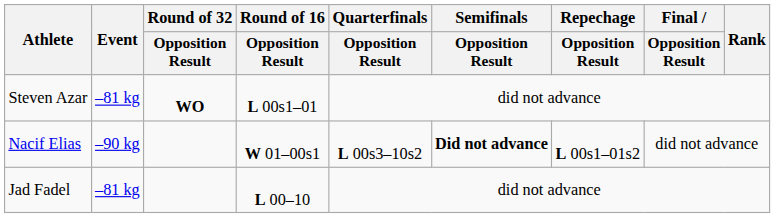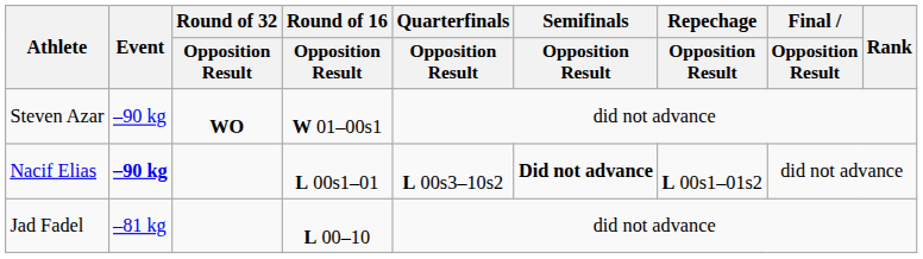 <table class=wikitable style=font-size:90%;text-align:center>
 <tr>
 <th rowspan="2">Athlete</th>
 <th rowspan="2">Event</th>
 <th>Round of 32</th>
 <th>Round of 16</th>
 <th>Quarterfinals</th>
 <th>Semifinals</th>
 <th>Repechage</th>
 <th>Final / </th>
 <th rowspan=2>Rank</th>
 </tr>
 <tr style="font-size:95%">
 <th>Opposition<br>Result</th>
 <th>Opposition<br>Result</th>
 <th>Opposition<br>Result</th>
 <th>Opposition<br>Result</th>
 <th>Opposition<br>Result</th>
 <th>Opposition<br>Result</th>
 </tr>
 <tr>
 <td align=left>Steven Azar</td>
-<td align=left><a href='#'>–81 kg</a></td>
+<td align=left><a href='#'>–90 kg</a></td>
 <td><br><strong>WO</strong></td>
-<td><br><strong>L</strong> 00s1–01</td>
+<td><br><strong>W</strong> 01–00s1</td>
 <td colspan=5>did not advance</td>
 </tr>
 <tr>
 <td align=left><a href='#'>Nacif Elias</a></td>
-<td align=left><a href='#'>–90 kg</a></td>
+<td align=left><strong><a href='#'>–90 kg</a></strong></td>
 <td></td>
-<td><br><strong>W</strong> 01–00s1</td>
+<td><br><strong>L</strong> 00s1–01</td>
 <td><br><strong>L</strong> 00s3–10s2</td>
 <td><strong>Did not advance</strong></td>
 <td><br><strong>L</strong> 00s1–01s2</td>
 <td colspan=2>did not advance</td>
 </tr>
 <tr>
 <td align=left>Jad Fadel</td>
 <td align=left><a href='#'>–81 kg</a></td>
 <td></td>
 <td><br><strong>L</strong> 00–10</td>
 <td colspan=5>did not advance</td>
 </tr>
 </table>
